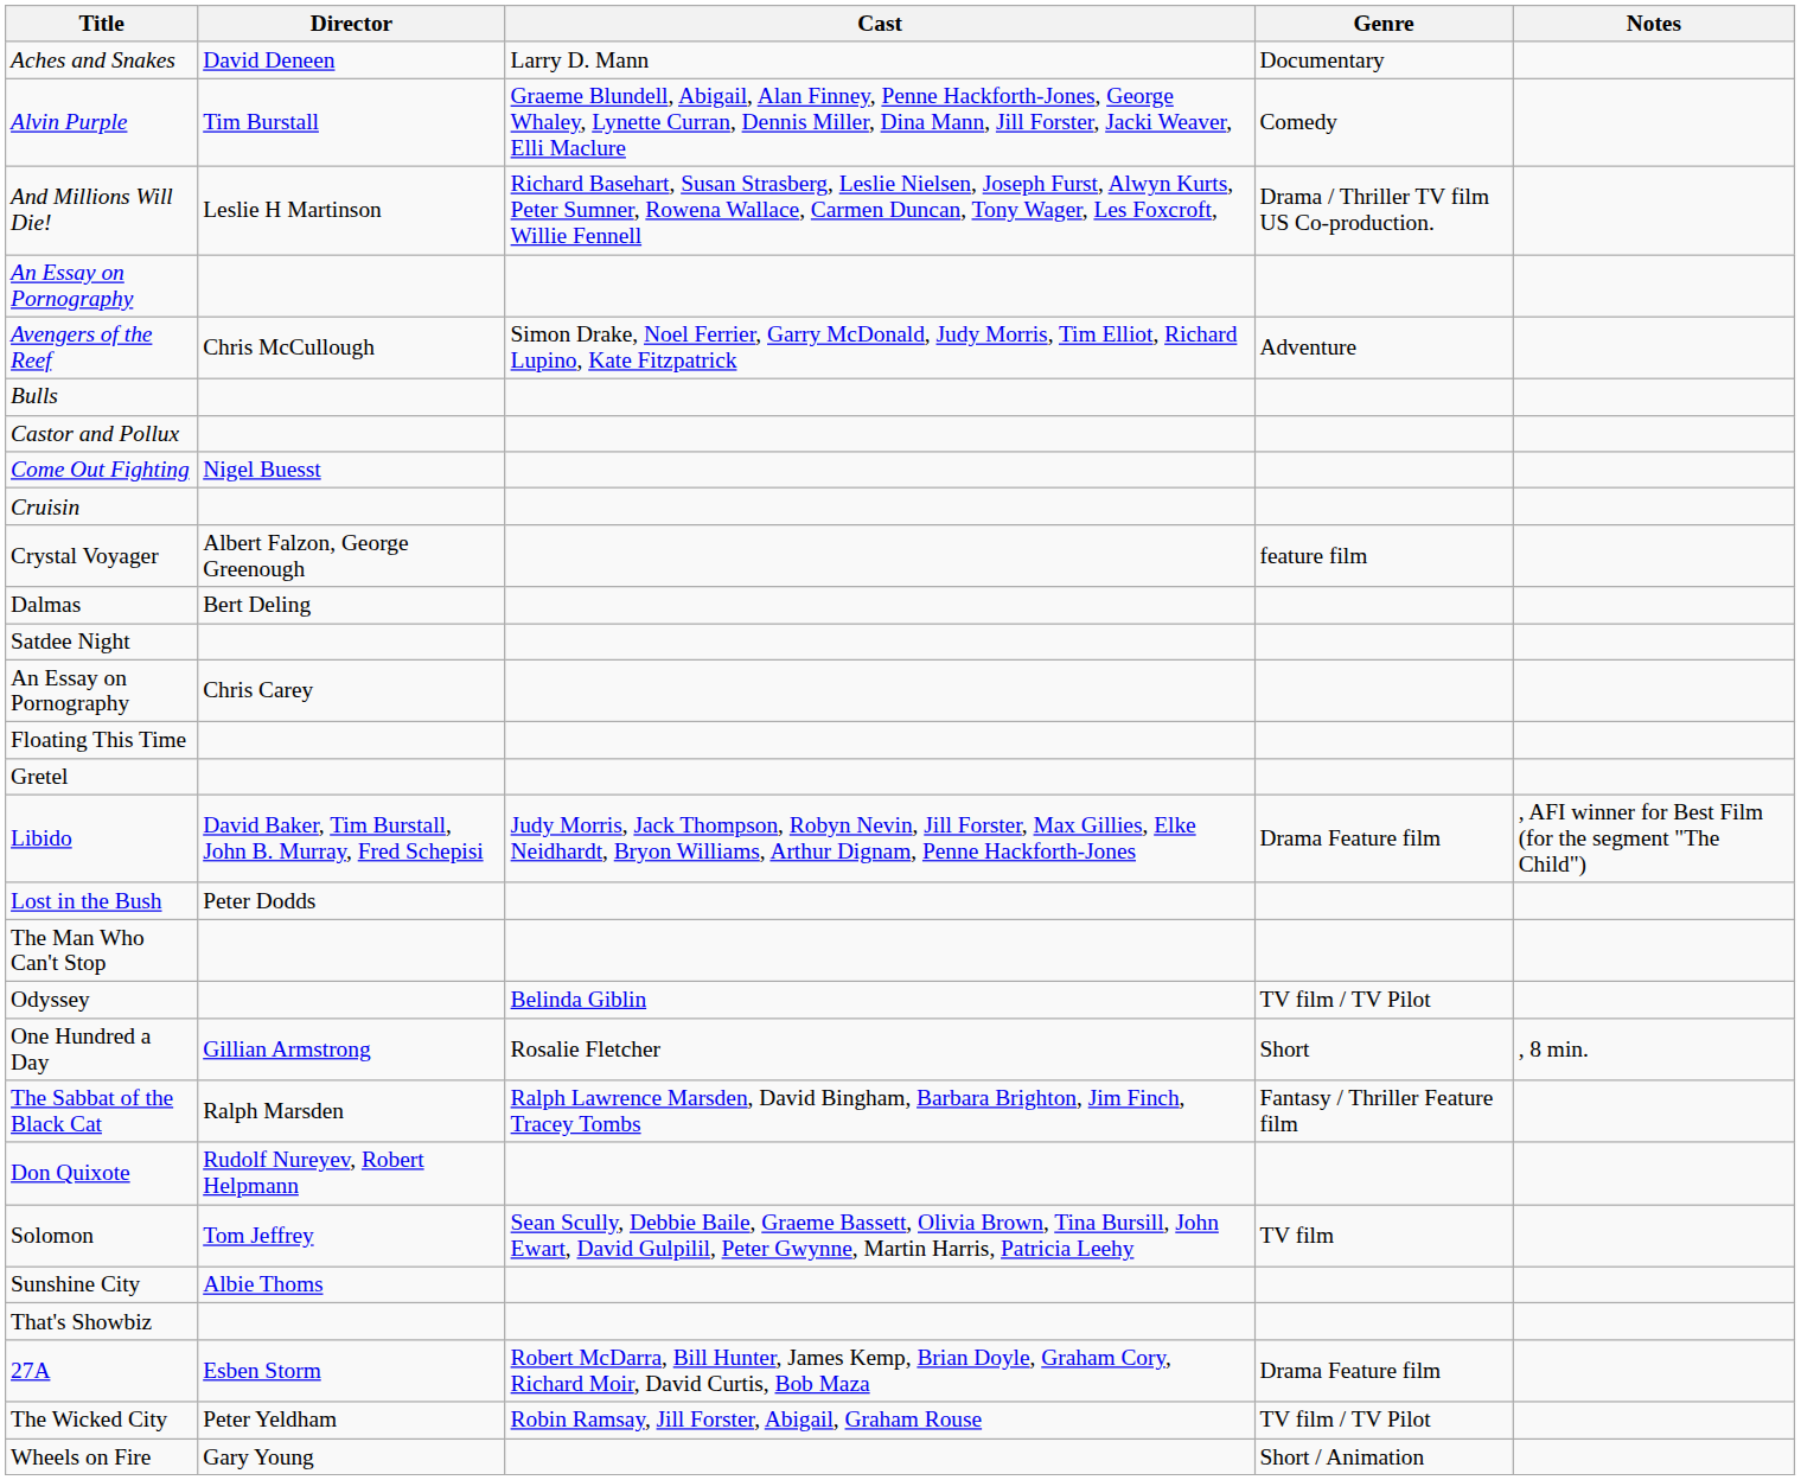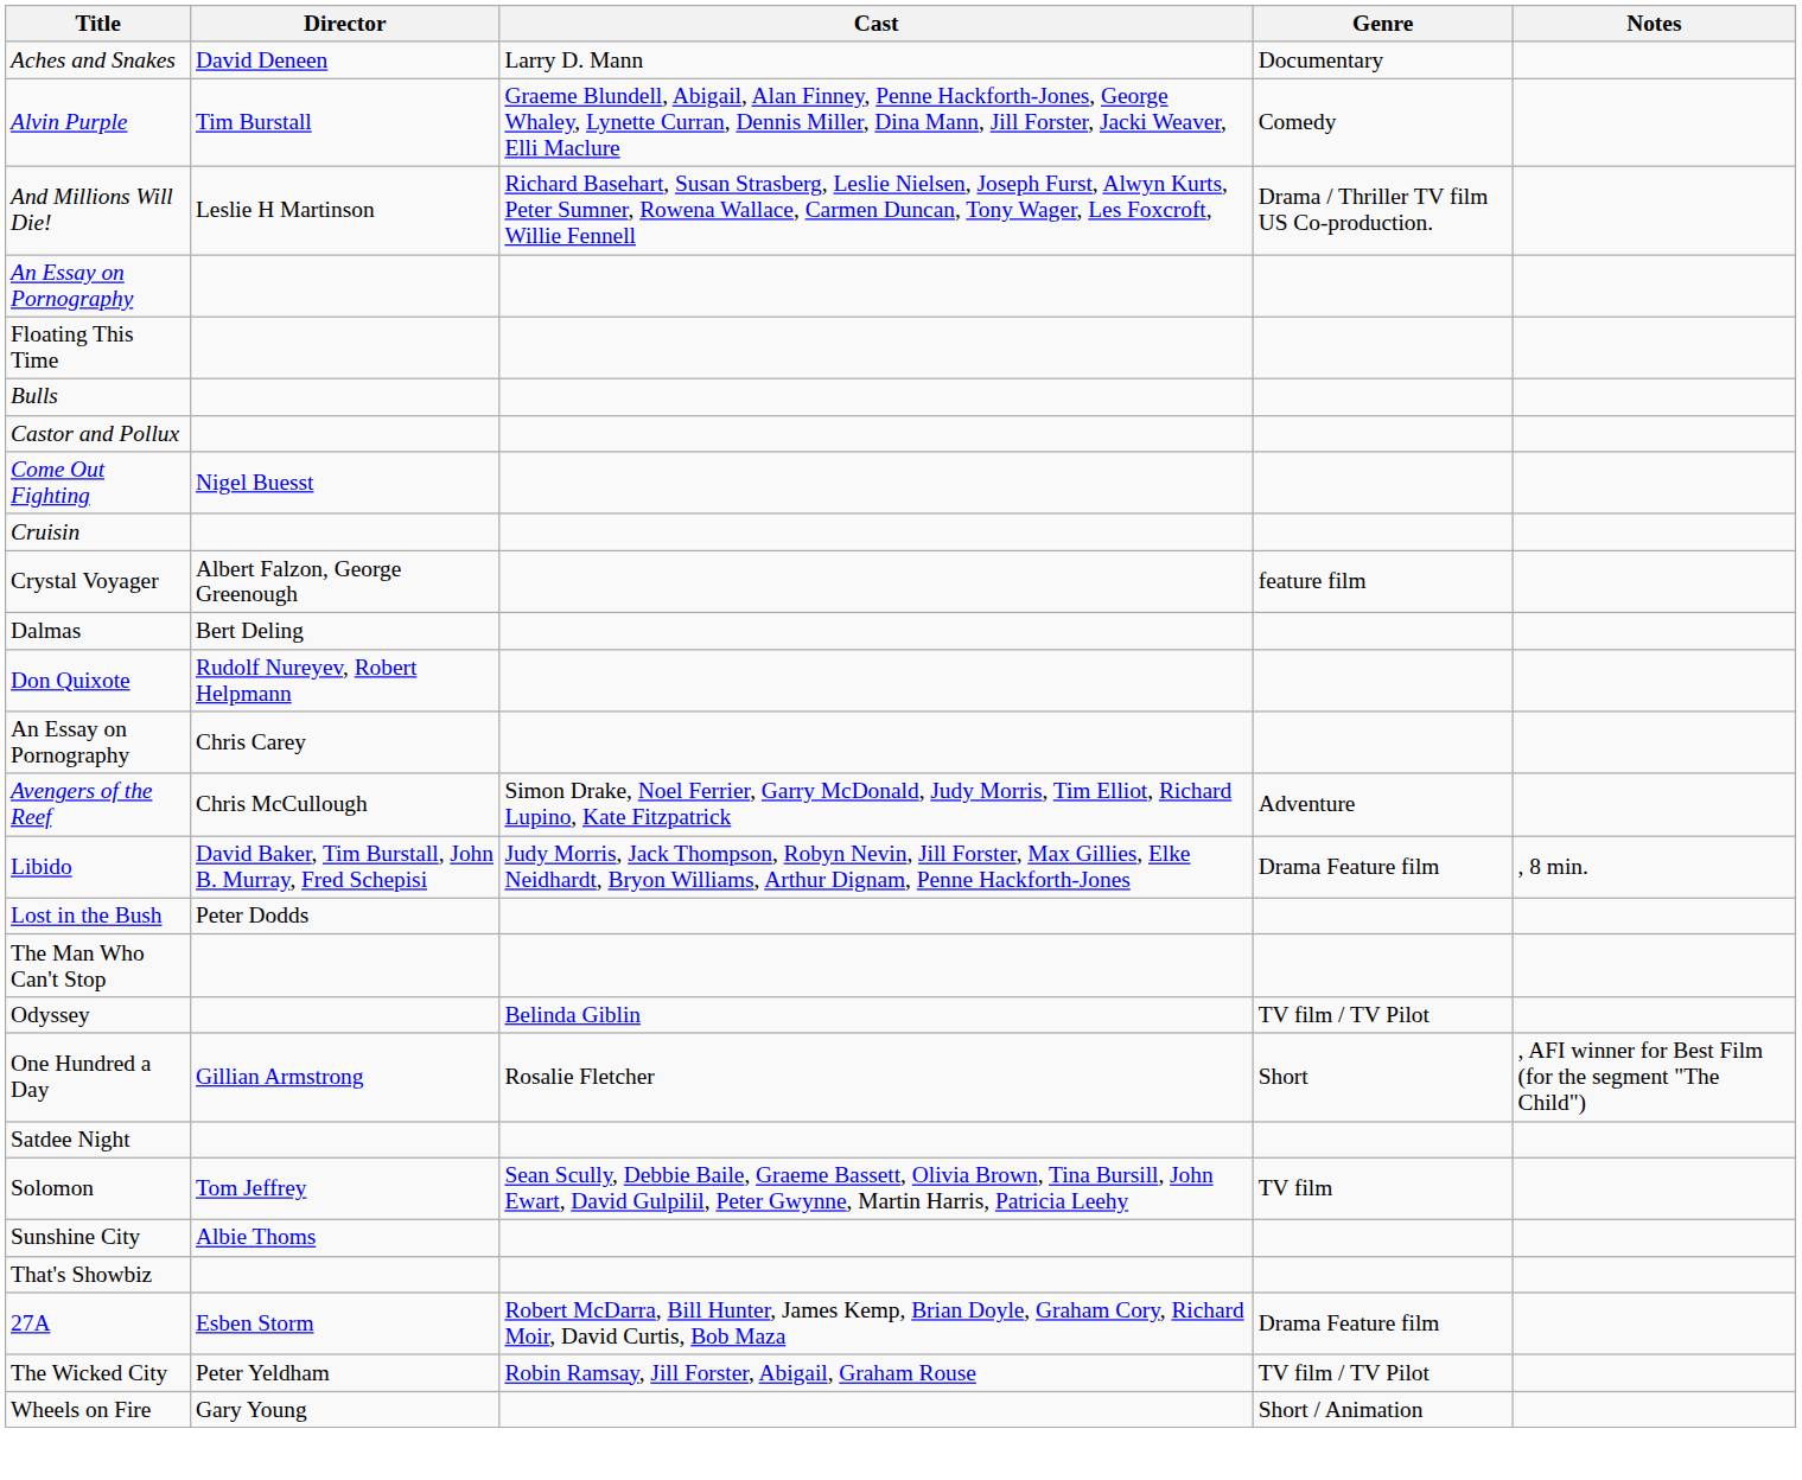 <table class="wikitable">
 <tr>
 <th>Title</th>
 <th>Director</th>
 <th>Cast</th>
 <th>Genre</th>
 <th>Notes</th>
 </tr>
 <tr>
 <td><em>Aches and Snakes</em></td>
 <td><a href='#'>David Deneen</a></td>
 <td>Larry D. Mann</td>
 <td>Documentary</td>
 <td></td>
 </tr>
 <tr>
 <td><em><a href='#'>Alvin Purple</a></em></td>
 <td><a href='#'>Tim Burstall</a></td>
 <td><a href='#'>Graeme Blundell</a>, <a href='#'>Abigail</a>, <a href='#'>Alan Finney</a>, <a href='#'>Penne Hackforth-Jones</a>, <a href='#'>George Whaley</a>, <a href='#'>Lynette Curran</a>, <a href='#'>Dennis Miller</a>, <a href='#'>Dina Mann</a>, <a href='#'>Jill Forster</a>, <a href='#'>Jacki Weaver</a>, <a href='#'>Elli Maclure</a></td>
 <td>Comedy</td>
 <td></td>
 </tr>
 <tr>
 <td><em>And Millions Will Die!</em></td>
 <td>Leslie H Martinson</td>
 <td><a href='#'>Richard Basehart</a>, <a href='#'>Susan Strasberg</a>, <a href='#'>Leslie Nielsen</a>, <a href='#'>Joseph Furst</a>, <a href='#'>Alwyn Kurts</a>, <a href='#'>Peter Sumner</a>, <a href='#'>Rowena Wallace</a>, <a href='#'>Carmen Duncan</a>, <a href='#'>Tony Wager</a>, <a href='#'>Les Foxcroft</a>, <a href='#'>Willie Fennell</a></td>
 <td>Drama / Thriller TV film US Co-production.</td>
 </tr>
 <tr>
 <td><em><a href='#'>An Essay on Pornography</a></em></td>
 <td></td>
 <td></td>
 <td></td>
 <td></td>
 </tr>
 <tr>
-<td><em><a href='#'>Avengers of the Reef</a></em></td>
-<td>Chris McCullough</td>
-<td>Simon Drake, <a href='#'>Noel Ferrier</a>, <a href='#'>Garry McDonald</a>, <a href='#'>Judy Morris</a>, <a href='#'>Tim Elliot</a>, <a href='#'>Richard Lupino</a>, <a href='#'>Kate Fitzpatrick</a></td>
-<td>Adventure</td>
+<td></em>Floating This Time<em></td>
+<td></td>
+<td></td>
+<td></td>
 <td></td>
 </tr>
 <tr>
 <td><em>Bulls</em></td>
 <td></td>
 <td></td>
 <td></td>
 <td></td>
 </tr>
 <tr>
 <td><em>Castor and Pollux</em></td>
 <td></td>
 <td></td>
 <td></td>
 <td></td>
 </tr>
 <tr>
 <td><em><a href='#'>Come Out Fighting</a></em></td>
 <td><a href='#'>Nigel Buesst</a></td>
 <td></td>
 <td></td>
 <td></td>
 </tr>
 <tr>
 <td><em>Cruisin<strong></td>
 <td></td>
 <td></td>
 <td></td>
 <td></td>
 </tr>
 <tr>
 <td></em>Crystal Voyager<em></td>
 <td>Albert Falzon, George Greenough</td>
 <td></td>
 <td>feature film</td>
 <td></td>
 </tr>
 <tr>
 <td></em>Dalmas<em></td>
 <td>Bert Deling</td>
 <td></td>
 <td></td>
 <td></td>
 </tr>
 <tr>
-<td></em>Satdee Night<em></td>
-<td></td>
+<td></em><a href='#'>Don Quixote</a><em></td>
+<td><a href='#'>Rudolf Nureyev</a>, <a href='#'>Robert Helpmann</a></td>
 <td></td>
 <td></td>
 <td></td>
 </tr>
 <tr>
 <td></em>An Essay on Pornography<em></td>
 <td>Chris Carey</td>
 <td></td>
 <td></td>
 <td></td>
 </tr>
 <tr>
-<td></em>Floating This Time<em></td>
-<td></td>
-<td></td>
-<td></td>
-<td></td>
-</tr>
-<tr>
-<td></em>Gretel<em></td>
-<td></td>
-<td></td>
-<td></td>
+<td><em><a href='#'>Avengers of the Reef</a></em></td>
+<td>Chris McCullough</td>
+<td>Simon Drake, <a href='#'>Noel Ferrier</a>, <a href='#'>Garry McDonald</a>, <a href='#'>Judy Morris</a>, <a href='#'>Tim Elliot</a>, <a href='#'>Richard Lupino</a>, <a href='#'>Kate Fitzpatrick</a></td>
+<td>Adventure</td>
 <td></td>
 </tr>
 <tr>
 <td></em><a href='#'>Libido</a><em></td>
 <td><a href='#'>David Baker</a>, <a href='#'>Tim Burstall</a>, <a href='#'>John B. Murray</a>, <a href='#'>Fred Schepisi</a></td>
 <td><a href='#'>Judy Morris</a>, <a href='#'>Jack Thompson</a>, <a href='#'>Robyn Nevin</a>, <a href='#'>Jill Forster</a>, <a href='#'>Max Gillies</a>, <a href='#'>Elke Neidhardt</a>, <a href='#'>Bryon Williams</a>, <a href='#'>Arthur Dignam</a>, <a href='#'>Penne Hackforth-Jones</a></td>
 <td>Drama Feature film</td>
-<td>, AFI winner for Best Film (for the segment "The Child")</td>
+<td>, 8 min.</td>
 </tr>
 <tr>
 <td></em><a href='#'>Lost in the Bush</a><em></td>
 <td>Peter Dodds</td>
 <td></td>
 <td></td>
 <td></td>
 </tr>
 <tr>
 <td></em>The Man Who Can't Stop<em></td>
 <td></td>
 <td></td>
 <td></td>
 <td></td>
 </tr>
 <tr>
 <td></em>Odyssey<em></td>
 <td></td>
 <td><a href='#'>Belinda Giblin</a></td>
 <td>TV film / TV Pilot</td>
 <td></td>
 </tr>
 <tr>
 <td></em>One Hundred a Day<em></td>
 <td><a href='#'>Gillian Armstrong</a></td>
 <td>Rosalie Fletcher</td>
 <td>Short</td>
-<td>, 8 min.</td>
+<td>, AFI winner for Best Film (for the segment "The Child")</td>
 </tr>
 <tr>
-<td></em><a href='#'>The Sabbat of the Black Cat</a><em></td>
-<td>Ralph Marsden</td>
-<td><a href='#'>Ralph Lawrence Marsden</a>, David Bingham, <a href='#'>Barbara Brighton</a>, <a href='#'>Jim Finch</a>, <a href='#'>Tracey Tombs</a></td>
-<td>Fantasy / Thriller Feature film</td>
+<td></em>Satdee Night<em></td>
 <td></td>
-</tr>
-<tr>
-<td></em><a href='#'>Don Quixote</a><em></td>
-<td><a href='#'>Rudolf Nureyev</a>, <a href='#'>Robert Helpmann</a></td>
 <td></td>
 <td></td>
 <td></td>
 </tr>
 <tr>
 <td></em>Solomon<em></td>
 <td><a href='#'>Tom Jeffrey</a></td>
 <td><a href='#'>Sean Scully</a>, <a href='#'>Debbie Baile</a>, <a href='#'>Graeme Bassett</a>, <a href='#'>Olivia Brown</a>, <a href='#'>Tina Bursill</a>, <a href='#'>John Ewart</a>, <a href='#'>David Gulpilil</a>, <a href='#'>Peter Gwynne</a>, Martin Harris, <a href='#'>Patricia Leehy</a></td>
 <td>TV film</td>
 <td></td>
 </tr>
 <tr>
 <td></em>Sunshine City<em></td>
 <td><a href='#'>Albie Thoms</a></td>
 <td></td>
 <td></td>
 <td></td>
 </tr>
 <tr>
 <td></em>That's Showbiz<em></td>
 <td></td>
 <td></td>
 <td></td>
 <td></td>
 </tr>
 <tr>
 <td></em><a href='#'>27A</a><em></td>
 <td><a href='#'>Esben Storm</a></td>
 <td><a href='#'>Robert McDarra</a>, <a href='#'>Bill Hunter</a>, James Kemp, <a href='#'>Brian Doyle</a>, <a href='#'>Graham Cory</a>, <a href='#'>Richard Moir</a>, David Curtis, <a href='#'>Bob Maza</a></td>
 <td>Drama Feature film</td>
 <td></td>
 </tr>
 <tr>
 <td></em>The Wicked City<em></td>
 <td>Peter Yeldham</td>
 <td><a href='#'>Robin Ramsay</a>, <a href='#'>Jill Forster</a>, <a href='#'>Abigail</a>, <a href='#'>Graham Rouse</a></td>
 <td>TV film / TV Pilot</td>
 <td></td>
 </tr>
 <tr>
 <td></em>Wheels on Fire<em></td>
 <td>Gary Young</td>
 <td></td>
 <td>Short / Animation</td>
 <td></td>
 </tr>
 <tr>
 </tr>
 </table>
